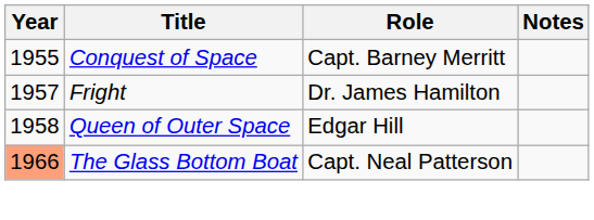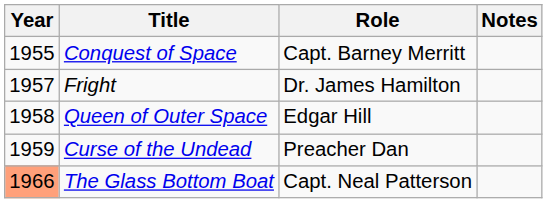 <table class="wikitable plainrowheaders sortable">
 <tr>
 <th scope="col">Year</th>
 <th scope="col">Title</th>
 <th scope="col">Role</th>
 <th scope="col" class="unsortable">Notes</th>
 </tr>
 <tr>
 <td>1955</td>
 <td><em><a href='#'>Conquest of Space</a></em></td>
 <td>Capt. Barney Merritt</td>
 <td></td>
 </tr>
 <tr>
 <td>1957</td>
 <td><em>Fright</em></td>
 <td>Dr. James Hamilton</td>
 <td></td>
 </tr>
 <tr>
 <td>1958</td>
 <td><em><a href='#'>Queen of Outer Space</a></em></td>
 <td>Edgar Hill</td>
 <td></td>
 </tr>
 <tr>
+<td>1959</td>
+<td><em><a href='#'>Curse of the Undead</a></em></td>
+<td>Preacher Dan</td>
+<td></td>
+</tr>
+<tr>
 <td style="background: lightsalmon;">1966</td>
 <td><em><a href='#'>The Glass Bottom Boat</a></em></td>
 <td>Capt. Neal Patterson</td>
 <td></td>
 </tr>
 </table>
